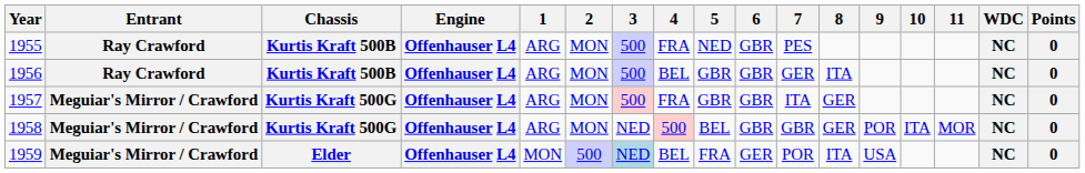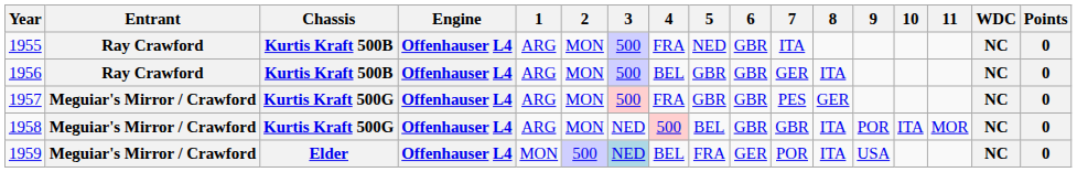 <table class="wikitable" style="text-align:center; font-size:95%">
 <tr>
 <th>Year</th>
 <th>Entrant</th>
 <th>Chassis</th>
 <th>Engine</th>
 <th>1</th>
 <th>2</th>
 <th>3</th>
 <th>4</th>
 <th>5</th>
 <th>6</th>
 <th>7</th>
 <th>8</th>
 <th>9</th>
 <th>10</th>
 <th>11</th>
 <th>WDC</th>
 <th>Points</th>
 </tr>
 <tr>
 <td><a href='#'>1955</a></td>
 <th>Ray Crawford</th>
 <th><a href='#'>Kurtis Kraft</a> 500B</th>
 <th><a href='#'>Offenhauser</a> <a href='#'>L4</a></th>
 <td><a href='#'>ARG</a></td>
 <td><a href='#'>MON</a></td>
 <td style="background:#CFCFFF;"><a href='#'>500</a><br></td>
 <td><a href='#'>FRA</a></td>
 <td><a href='#'>NED</a></td>
 <td><a href='#'>GBR</a></td>
-<td><a href='#'>PES</a></td>
+<td><a href='#'>ITA</a></td>
 <td></td>
 <td></td>
 <td></td>
 <td></td>
 <th>NC</th>
 <th>0</th>
 </tr>
 <tr>
 <td><a href='#'>1956</a></td>
 <th>Ray Crawford</th>
 <th><a href='#'>Kurtis Kraft</a> 500B</th>
 <th><a href='#'>Offenhauser</a> <a href='#'>L4</a></th>
 <td><a href='#'>ARG</a></td>
 <td><a href='#'>MON</a></td>
 <td style="background:#CFCFFF;"><a href='#'>500</a><br></td>
 <td><a href='#'>BEL</a></td>
 <td><a href='#'>GBR</a></td>
 <td><a href='#'>GBR</a></td>
 <td><a href='#'>GER</a></td>
 <td><a href='#'>ITA</a></td>
 <td></td>
 <td></td>
 <td></td>
 <th>NC</th>
 <th>0</th>
 </tr>
 <tr>
 <td><a href='#'>1957</a></td>
 <th>Meguiar's Mirror / Crawford</th>
 <th><a href='#'>Kurtis Kraft</a> 500G</th>
 <th><a href='#'>Offenhauser</a> <a href='#'>L4</a></th>
 <td><a href='#'>ARG</a></td>
 <td><a href='#'>MON</a></td>
 <td style="background:#FFCFCF;"><a href='#'>500</a><br></td>
 <td><a href='#'>FRA</a></td>
 <td><a href='#'>GBR</a></td>
 <td><a href='#'>GBR</a></td>
-<td><a href='#'>ITA</a></td>
+<td><a href='#'>PES</a></td>
 <td><a href='#'>GER</a></td>
 <td></td>
 <td></td>
 <td></td>
 <th>NC</th>
 <th>0</th>
 </tr>
 <tr>
 <td><a href='#'>1958</a></td>
 <th>Meguiar's Mirror / Crawford</th>
 <th><a href='#'>Kurtis Kraft</a> 500G</th>
 <th><a href='#'>Offenhauser</a> <a href='#'>L4</a></th>
 <td><a href='#'>ARG</a></td>
 <td><a href='#'>MON</a></td>
 <td><a href='#'>NED</a></td>
 <td style="background:#FFCFCF;"><a href='#'>500</a><br></td>
 <td><a href='#'>BEL</a></td>
 <td><a href='#'>GBR</a></td>
 <td><a href='#'>GBR</a></td>
-<td><a href='#'>GER</a></td>
+<td><a href='#'>ITA</a></td>
 <td><a href='#'>POR</a></td>
 <td><a href='#'>ITA</a></td>
 <td><a href='#'>MOR</a></td>
 <th>NC</th>
 <th>0</th>
 </tr>
 <tr>
 <td><a href='#'>1959</a></td>
 <th>Meguiar's Mirror / Crawford</th>
 <th><a href='#'>Elder</a></th>
 <th><a href='#'>Offenhauser</a> <a href='#'>L4</a></th>
 <td><a href='#'>MON</a></td>
 <td style="background:#CFCFFF;"><a href='#'>500</a><br></td>
 <td style="background: lightblue;"><a href='#'>NED</a></td>
 <td><a href='#'>BEL</a></td>
 <td><a href='#'>FRA</a></td>
 <td><a href='#'>GER</a></td>
 <td><a href='#'>POR</a></td>
 <td><a href='#'>ITA</a></td>
 <td><a href='#'>USA</a></td>
 <td></td>
 <td></td>
 <th>NC</th>
 <th>0</th>
 </tr>
 </table>
